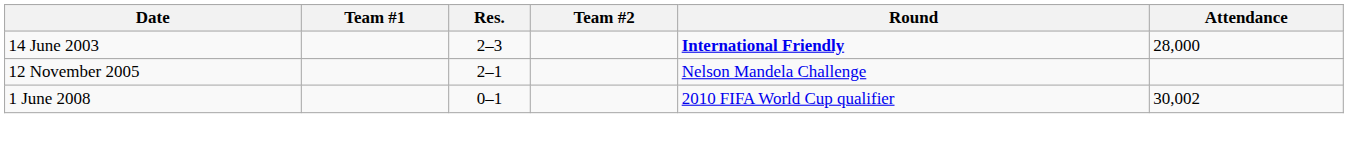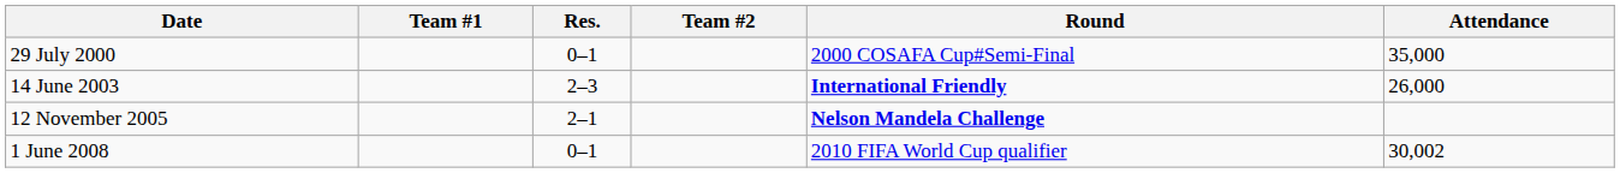 <table class="wikitable" style="text-align: left;" width="100%">
 <tr>
 <th>Date</th>
 <th>Team #1</th>
 <th>Res.</th>
 <th>Team #2</th>
 <th>Round</th>
 <th>Attendance</th>
 </tr>
 <tr>
+<td>29 July 2000</td>
+<td></td>
+<td style="text-align:center;">0–1</td>
+<td></td>
+<td><a href='#'>2000 COSAFA Cup#Semi-Final</a></td>
+<td style="text-align:left;">35,000</td>
+</tr>
+<tr>
 <td>14 June 2003</td>
 <td></td>
 <td style="text-align:center;">2–3</td>
 <td></td>
 <td><strong><a href='#'>International Friendly</a></strong></td>
-<td style="text-align:left;">28,000</td>
+<td style="text-align:left;">26,000</td>
 </tr>
 <tr>
 <td>12 November 2005</td>
 <td></td>
 <td style="text-align:center;">2–1</td>
 <td></td>
-<td><a href='#'>Nelson Mandela Challenge</a></td>
+<td><strong><a href='#'>Nelson Mandela Challenge</a></strong></td>
 <td style="text-align:left;"></td>
 </tr>
 <tr>
 <td>1 June 2008</td>
 <td></td>
 <td style="text-align:center;">0–1</td>
 <td></td>
 <td><a href='#'>2010 FIFA World Cup qualifier</a></td>
 <td style="text-align:left;">30,002</td>
 </tr>
 </table>
